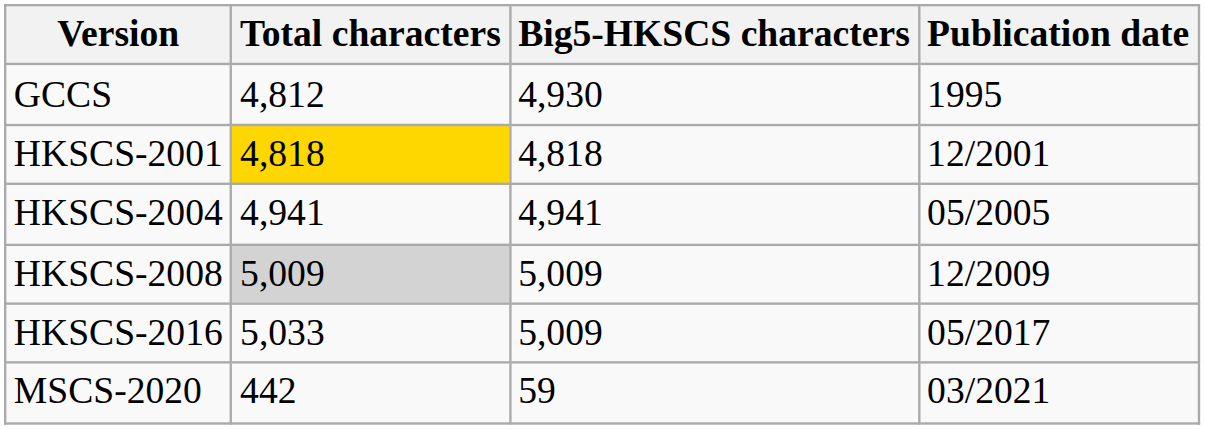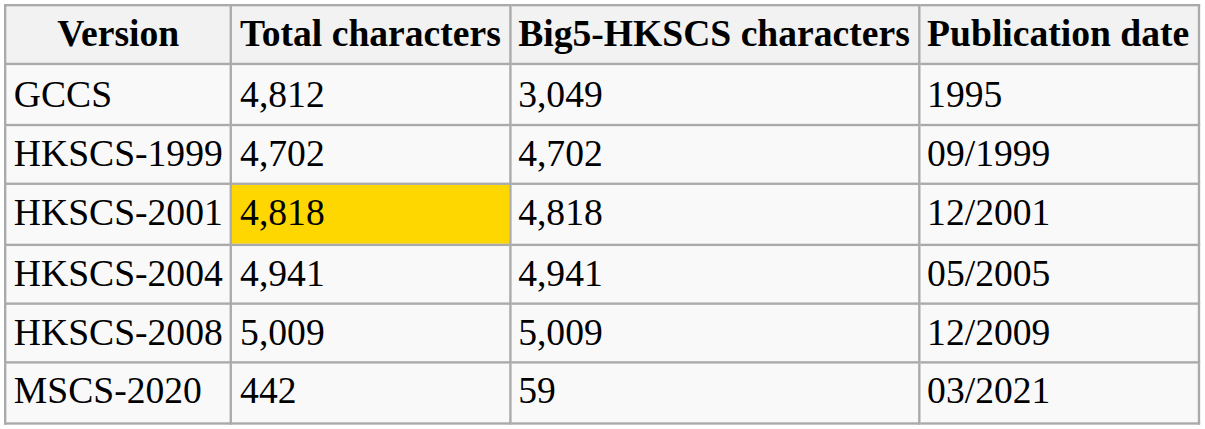 <table class="wikitable">
 <tr>
 <th>Version</th>
 <th>Total characters</th>
 <th>Big5-HKSCS characters</th>
 <th>Publication date</th>
 </tr>
 <tr>
 <td>GCCS</td>
 <td>4,812</td>
-<td>4,930</td>
+<td>3,049</td>
 <td>1995</td>
+</tr>
+<tr>
+<td>HKSCS-1999</td>
+<td>4,702</td>
+<td>4,702</td>
+<td>09/1999</td>
 </tr>
 <tr>
 <td>HKSCS-2001</td>
 <td style="background: gold;">4,818</td>
 <td>4,818</td>
 <td>12/2001</td>
 </tr>
 <tr>
 <td>HKSCS-2004</td>
 <td>4,941</td>
 <td>4,941</td>
 <td>05/2005</td>
 </tr>
 <tr>
 <td>HKSCS-2008</td>
-<td style="background: lightgrey;">5,009</td>
+<td>5,009</td>
 <td>5,009</td>
 <td>12/2009</td>
-</tr>
-<tr>
-<td>HKSCS-2016</td>
-<td>5,033</td>
-<td>5,009</td>
-<td>05/2017</td>
 </tr>
 <tr>
 <td>MSCS-2020</td>
 <td>442</td>
 <td>59</td>
 <td>03/2021</td>
 </tr>
 </table>
